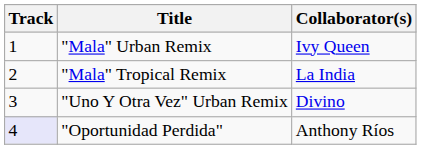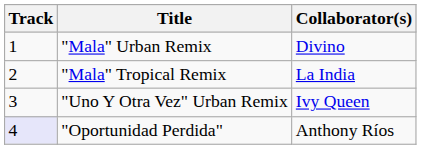 <table class="wikitable">
 <tr style="background:#ccc; text-align:center;">
 <th>Track</th>
 <th>Title</th>
 <th>Collaborator(s)</th>
 </tr>
 <tr>
 <td>1</td>
 <td>"<a href='#'>Mala</a>" Urban Remix</td>
-<td><a href='#'>Ivy Queen</a></td>
+<td><a href='#'>Divino</a></td>
 </tr>
 <tr>
 <td>2</td>
 <td>"<a href='#'>Mala</a>" Tropical Remix</td>
 <td><a href='#'>La India</a></td>
 </tr>
 <tr>
 <td>3</td>
 <td>"Uno Y Otra Vez" Urban Remix</td>
-<td><a href='#'>Divino</a></td>
+<td><a href='#'>Ivy Queen</a></td>
 </tr>
 <tr>
 <td style="background: lavender;">4</td>
 <td>"Oportunidad Perdida"</td>
 <td>Anthony Ríos</td>
 </tr>
 </table>
